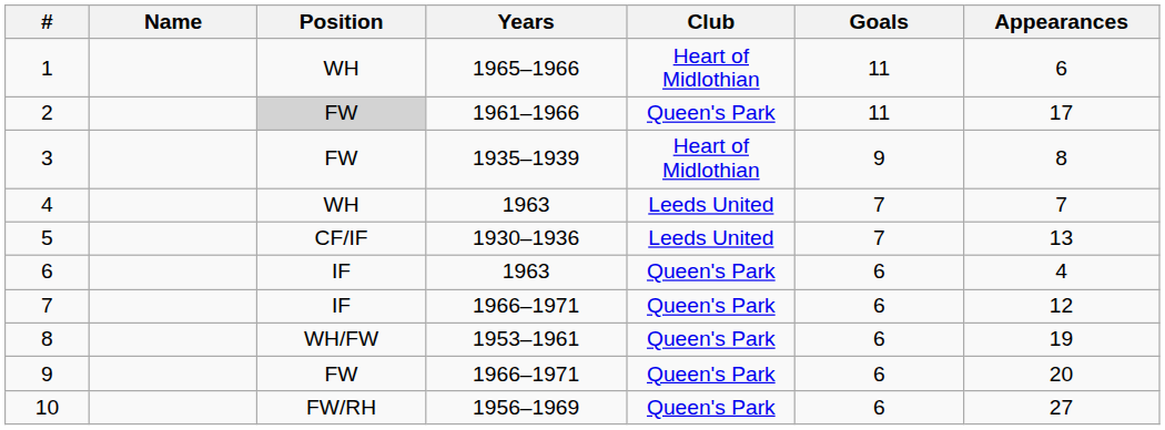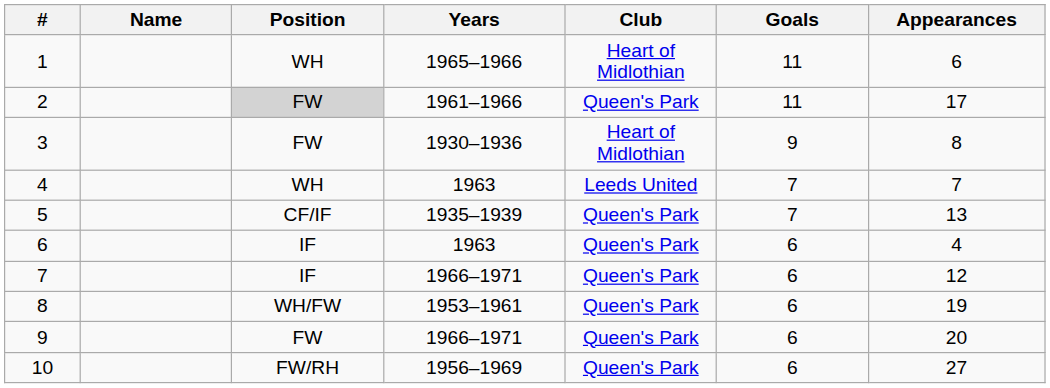 <table class="sortable wikitable plainrowheaders" style="text-align: center;">
 <tr>
 <th scope="col" style="width:5%;">#</th>
 <th scope="col" style="width:10%;">Name</th>
 <th scope="col" style="width:10%;">Position</th>
 <th scope="col" style="width:12%;">Years</th>
 <th scope="col" style="width:10%;">Club</th>
 <th scope="col" style="width:10%;">Goals</th>
 <th scope="col" style="width:10%;">Appearances</th>
 </tr>
 <tr>
 <td>1</td>
 <td></td>
 <td>WH</td>
 <td>1965–1966</td>
 <td><a href='#'>Heart of Midlothian</a></td>
 <td>11</td>
 <td>6</td>
 </tr>
 <tr>
 <td>2</td>
 <td></td>
 <td style="background: lightgrey;">FW</td>
 <td>1961–1966</td>
 <td><a href='#'>Queen's Park</a></td>
 <td>11</td>
 <td>17</td>
 </tr>
 <tr>
 <td>3</td>
 <td></td>
 <td>FW</td>
-<td>1935–1939</td>
+<td>1930–1936</td>
 <td><a href='#'>Heart of Midlothian</a></td>
 <td>9</td>
 <td>8</td>
 </tr>
 <tr>
 <td>4</td>
 <td></td>
 <td>WH</td>
 <td>1963</td>
 <td><a href='#'>Leeds United</a></td>
 <td>7</td>
 <td>7</td>
 </tr>
 <tr>
 <td>5</td>
 <td></td>
 <td>CF/IF</td>
-<td>1930–1936</td>
-<td><a href='#'>Leeds United</a></td>
+<td>1935–1939</td>
+<td><a href='#'>Queen's Park</a></td>
 <td>7</td>
 <td>13</td>
 </tr>
 <tr>
 <td>6</td>
 <td></td>
 <td>IF</td>
 <td>1963</td>
 <td><a href='#'>Queen's Park</a></td>
 <td>6</td>
 <td>4</td>
 </tr>
 <tr>
 <td>7</td>
 <td></td>
 <td>IF</td>
 <td>1966–1971</td>
 <td><a href='#'>Queen's Park</a></td>
 <td>6</td>
 <td>12</td>
 </tr>
 <tr>
 <td>8</td>
 <td></td>
 <td>WH/FW</td>
 <td>1953–1961</td>
 <td><a href='#'>Queen's Park</a></td>
 <td>6</td>
 <td>19</td>
 </tr>
 <tr>
 <td>9</td>
 <td></td>
 <td>FW</td>
 <td>1966–1971</td>
 <td><a href='#'>Queen's Park</a></td>
 <td>6</td>
 <td>20</td>
 </tr>
 <tr>
 <td>10</td>
 <td></td>
 <td>FW/RH</td>
 <td>1956–1969</td>
 <td><a href='#'>Queen's Park</a></td>
 <td>6</td>
 <td>27</td>
 </tr>
 </table>
